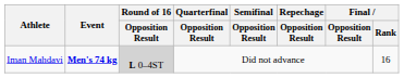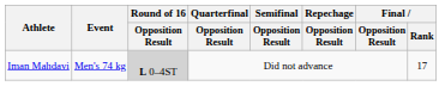 <table class="wikitable" style="font-size:90%">
 <tr>
 <th rowspan=2>Athlete</th>
 <th rowspan=2>Event</th>
 <th>Round of 16</th>
 <th>Quarterfinal</th>
 <th>Semifinal</th>
 <th>Repechage</th>
 <th colspan=2>Final / </th>
 </tr>
 <tr style="font-size: 95%">
 <th>Opposition<br>Result</th>
 <th>Opposition<br>Result</th>
 <th>Opposition<br>Result</th>
 <th>Opposition<br>Result</th>
 <th>Opposition<br>Result</th>
 <th>Rank</th>
 </tr>
 <tr align=center>
 <td align=left><a href='#'>Iman Mahdavi</a></td>
-<td align=left><strong><a href='#'>Men's 74 kg</a></strong></td>
+<td align=left><a href='#'>Men's 74 kg</a></td>
 <td style="background: lightgrey;"><br><strong>L</strong> 0–4ST</td>
 <td colspan=4>Did not advance</td>
-<td>16</td>
+<td>17</td>
 </tr>
 </table>
